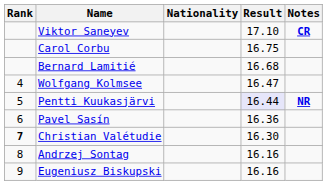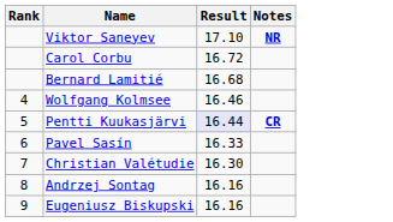 <table class="wikitable sortable" style="text-align:center">
 <tr>
 <th>Rank</th>
 <th>Name</th>
-<th>Nationality</th>
 <th>Result</th>
 <th>Notes</th>
 </tr>
 <tr>
 <td></td>
 <td align="left"><a href='#'>Viktor Saneyev</a></td>
-<td align=left></td>
 <td>17.10</td>
-<td><strong><a href='#'>CR</a></strong></td>
+<td><strong><a href='#'>NR</a></strong></td>
 </tr>
 <tr>
 <td></td>
 <td align="left"><a href='#'>Carol Corbu</a></td>
-<td align=left></td>
-<td>16.75</td>
+<td>16.72</td>
 <td></td>
 </tr>
 <tr>
 <td></td>
 <td align="left"><a href='#'>Bernard Lamitié</a></td>
-<td align=left></td>
 <td>16.68</td>
 <td></td>
 </tr>
 <tr>
 <td>4</td>
 <td align="left"><a href='#'>Wolfgang Kolmsee</a></td>
-<td align=left></td>
-<td>16.47</td>
+<td>16.46</td>
 <td></td>
 </tr>
 <tr>
 <td>5</td>
 <td align="left"><a href='#'>Pentti Kuukasjärvi</a></td>
-<td align=left></td>
 <td style="background: lavender;">16.44</td>
-<td><strong><a href='#'>NR</a></strong></td>
+<td><strong><a href='#'>CR</a></strong></td>
 </tr>
 <tr>
 <td>6</td>
 <td align="left"><a href='#'>Pavel Sasín</a></td>
-<td align=left></td>
-<td>16.36</td>
+<td>16.33</td>
 <td></td>
 </tr>
 <tr>
-<td><strong>7</strong></td>
+<td>7</td>
 <td align="left"><a href='#'>Christian Valétudie</a></td>
-<td align=left></td>
 <td>16.30</td>
 <td></td>
 </tr>
 <tr>
 <td>8</td>
 <td align="left"><a href='#'>Andrzej Sontag</a></td>
-<td align=left></td>
 <td>16.16</td>
 <td></td>
 </tr>
 <tr>
 <td>9</td>
 <td align="left"><a href='#'>Eugeniusz Biskupski</a></td>
-<td align=left></td>
 <td>16.16</td>
 <td></td>
 </tr>
 </table>
